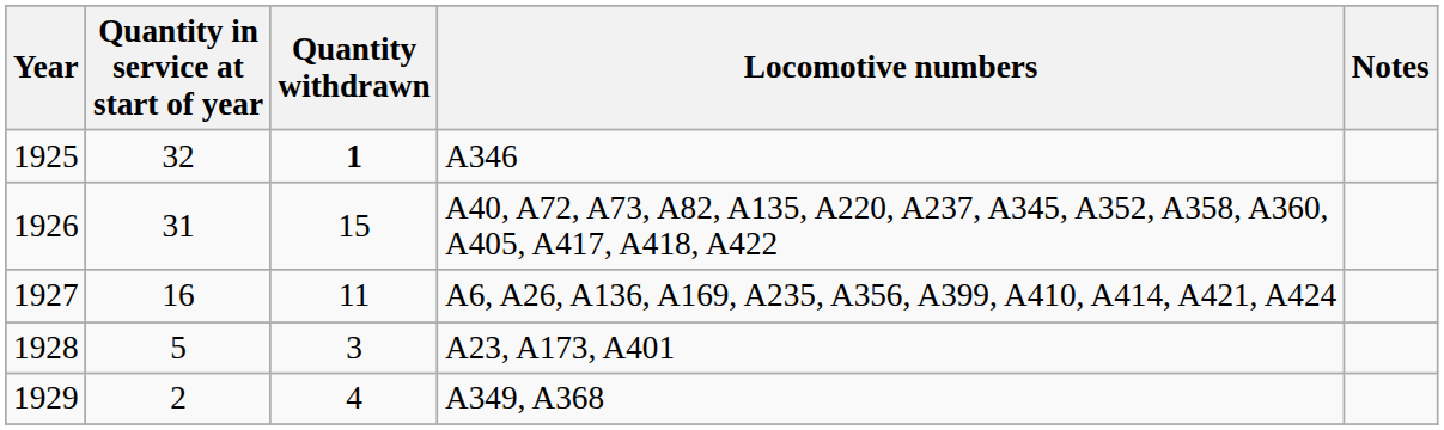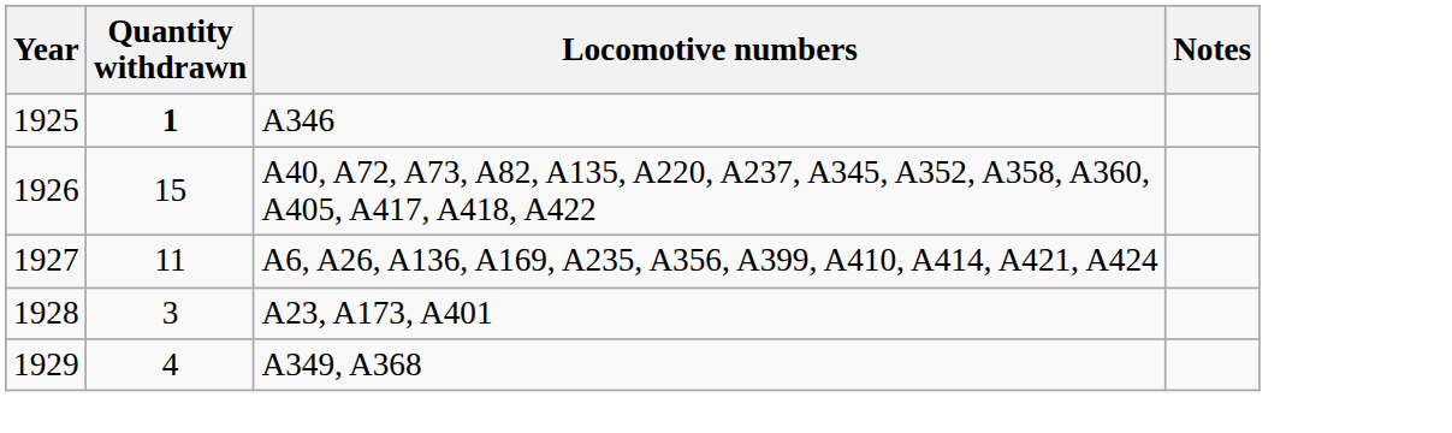 <table class=wikitable style=text-align:center>
 <tr>
 <th>Year</th>
-<th>Quantity in<br>service at<br>start of year</th>
 <th>Quantity<br>withdrawn</th>
 <th>Locomotive numbers</th>
 <th>Notes</th>
 </tr>
 <tr>
 <td>1925</td>
-<td>32</td>
 <td><strong>1</strong></td>
 <td align=left>A346</td>
 <td align=left></td>
 </tr>
 <tr>
 <td>1926</td>
-<td>31</td>
 <td>15</td>
 <td align=left>A40, A72, A73, A82, A135, A220, A237, A345, A352, A358, A360,<br>A405, A417, A418, A422</td>
 <td align=left></td>
 </tr>
 <tr>
 <td>1927</td>
-<td>16</td>
 <td>11</td>
 <td align=left>A6, A26, A136, A169, A235, A356, A399, A410, A414, A421, A424</td>
 <td align=left></td>
 </tr>
 <tr>
 <td>1928</td>
-<td>5</td>
 <td>3</td>
 <td align=left>A23, A173, A401</td>
 <td align=left></td>
 </tr>
 <tr>
 <td>1929</td>
-<td>2</td>
 <td>4</td>
 <td align=left>A349, A368</td>
 <td align=left></td>
 </tr>
 </table>
